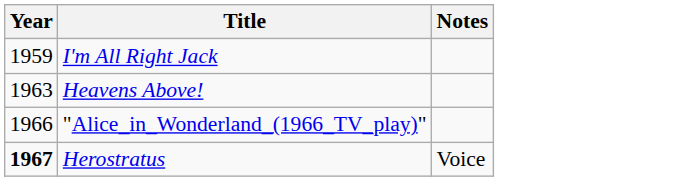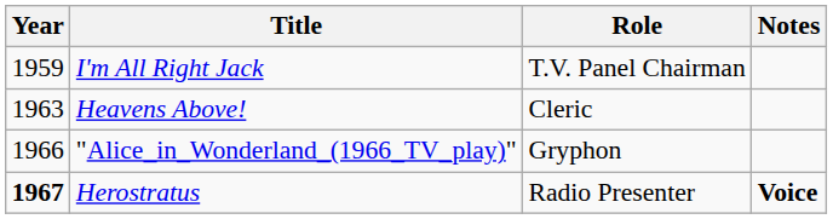 <table class="wikitable">
 <tr>
 <th>Year</th>
 <th>Title</th>
+<th>Role</th>
 <th>Notes</th>
 </tr>
 <tr>
 <td>1959</td>
 <td><em><a href='#'>I'm All Right Jack</a></em></td>
+<td>T.V. Panel Chairman</td>
 <td></td>
 </tr>
 <tr>
 <td>1963</td>
 <td><em><a href='#'>Heavens Above!</a></em></td>
+<td>Cleric</td>
 <td></td>
 </tr>
 <tr>
 <td>1966</td>
 <td>"<a href='#'>Alice_in_Wonderland_(1966_TV_play)</a>"</td>
+<td>Gryphon</td>
 <td></td>
 </tr>
 <tr>
 <td><strong>1967</strong></td>
 <td><em><a href='#'>Herostratus</a></em></td>
-<td>Voice</td>
+<td>Radio Presenter</td>
+<td><strong>Voice</strong></td>
 </tr>
 </table>
